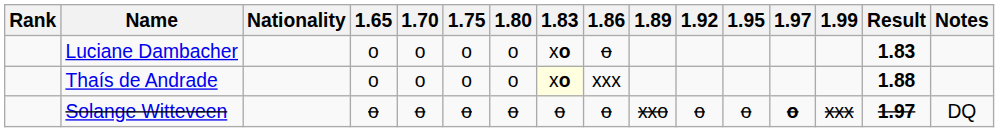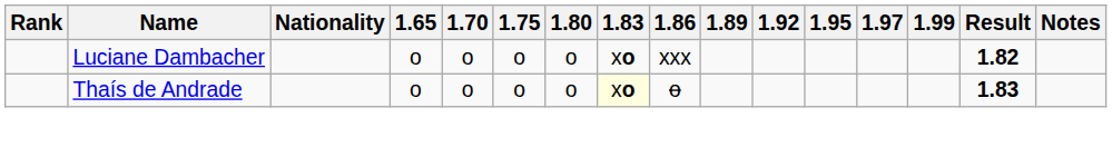 <table class="wikitable sortable" style="text-align:center;font-size:90%">
 <tr>
 <th>Rank</th>
 <th>Name</th>
 <th>Nationality</th>
 <th>1.65</th>
 <th>1.70</th>
 <th>1.75</th>
 <th>1.80</th>
 <th>1.83</th>
 <th>1.86</th>
 <th>1.89</th>
 <th>1.92</th>
 <th>1.95</th>
 <th>1.97</th>
 <th>1.99</th>
 <th>Result</th>
 <th>Notes</th>
 </tr>
 <tr>
 <td></td>
 <td align=left><a href='#'>Luciane Dambacher</a></td>
 <td align=left></td>
 <td>o</td>
 <td>o</td>
 <td>o</td>
 <td>o</td>
 <td>x<strong>o</strong></td>
-<td><s>o </s></td>
+<td>xxx</td>
 <td></td>
 <td></td>
 <td></td>
 <td></td>
 <td></td>
-<td><strong>1.83</strong></td>
+<td><strong>1.82</strong></td>
 <td></td>
 </tr>
 <tr>
 <td></td>
 <td align=left><a href='#'>Thaís de Andrade</a></td>
 <td align=left></td>
 <td>o</td>
 <td>o</td>
 <td>o</td>
 <td>o</td>
 <td style="background: lightyellow;">x<strong>o</strong></td>
-<td>xxx</td>
+<td><s>o </s></td>
 <td></td>
 <td></td>
 <td></td>
 <td></td>
 <td></td>
-<td><strong>1.88</strong></td>
+<td><strong>1.83</strong></td>
 <td></td>
 </tr>
-<tr>
-<td></td>
-<td align=left><s><a href='#'>Solange Witteveen</a> </s></td>
-<td align=left><s> </s></td>
-<td><s>o </s></td>
-<td><s>o </s></td>
-<td><s>o </s></td>
-<td><s>o </s></td>
-<td><s>o </s></td>
-<td><s>o </s></td>
-<td><s>xxo </s></td>
-<td><s>o </s></td>
-<td><s>o </s></td>
-<td><s><strong>o</strong> </s></td>
-<td><s>xxx </s></td>
-<td><s><strong>1.97</strong> </s></td>
-<td>DQ</td>
-</tr>
 </table>
